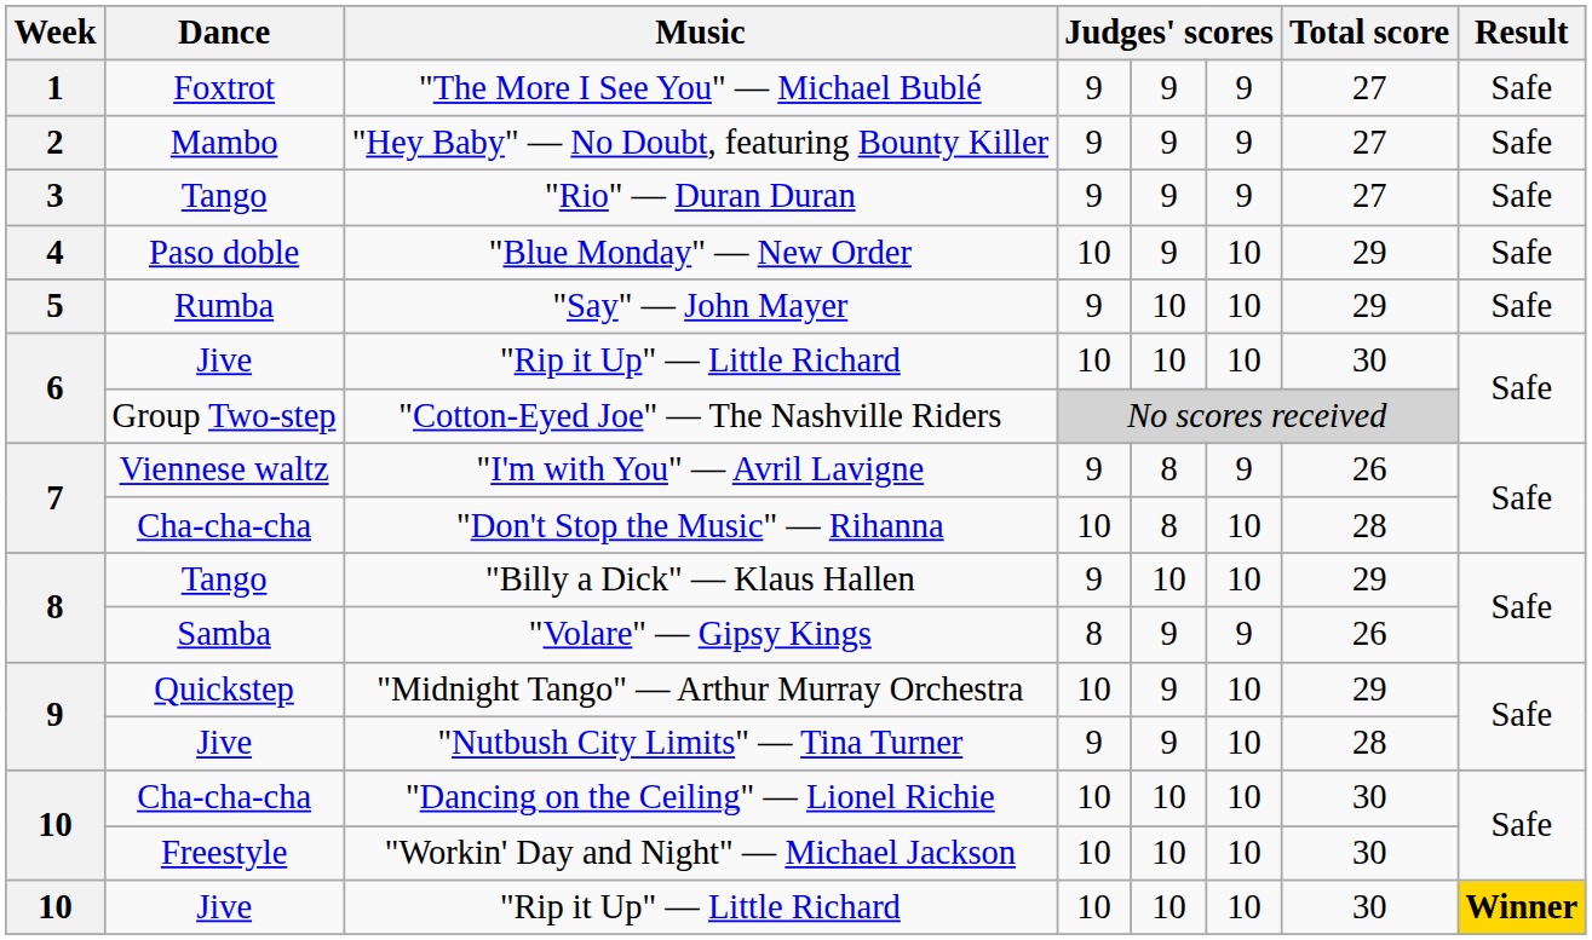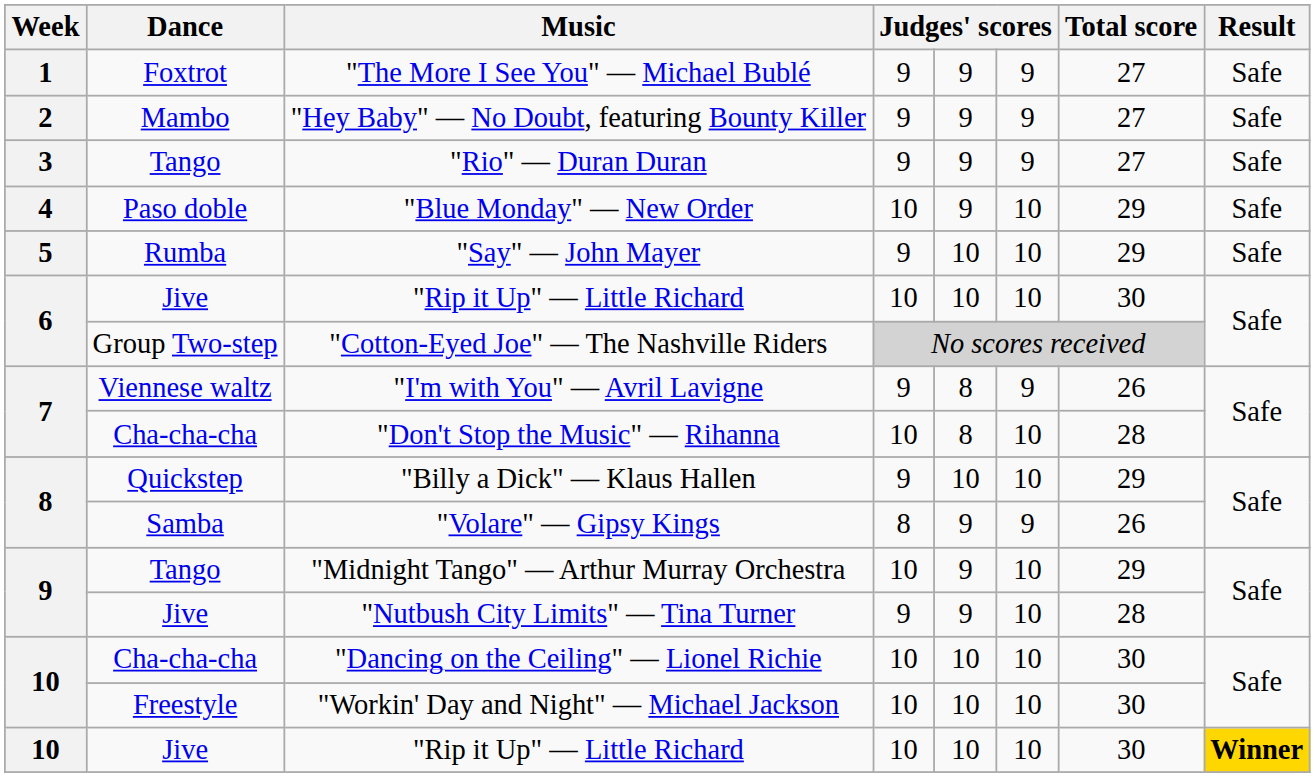 <table class="wikitable unsortable" style="text-align:center;">
 <tr>
 <th scope="col">Week</th>
 <th scope="col">Dance</th>
 <th scope="col">Music</th>
 <th scope="col" colspan="3">Judges' scores</th>
 <th>Total score</th>
 <th scope="col">Result</th>
 </tr>
 <tr>
 <th scope="row">1</th>
 <td><a href='#'>Foxtrot</a></td>
 <td>"<a href='#'>The More I See You</a>" — <a href='#'>Michael Bublé</a></td>
 <td>9</td>
 <td>9</td>
 <td>9</td>
 <td>27</td>
 <td>Safe</td>
 </tr>
 <tr>
 <th scope="row">2</th>
 <td><a href='#'>Mambo</a></td>
 <td>"<a href='#'>Hey Baby</a>" — <a href='#'>No Doubt</a>, featuring <a href='#'>Bounty Killer</a></td>
 <td>9</td>
 <td>9</td>
 <td>9</td>
 <td>27</td>
 <td>Safe</td>
 </tr>
 <tr>
 <th scope="row">3</th>
 <td><a href='#'>Tango</a></td>
 <td>"<a href='#'>Rio</a>" — <a href='#'>Duran Duran</a></td>
 <td>9</td>
 <td>9</td>
 <td>9</td>
 <td>27</td>
 <td>Safe</td>
 </tr>
 <tr>
 <th scope="row">4</th>
 <td><a href='#'>Paso doble</a></td>
 <td>"<a href='#'>Blue Monday</a>" — <a href='#'>New Order</a></td>
 <td>10</td>
 <td>9</td>
 <td>10</td>
 <td>29</td>
 <td>Safe</td>
 </tr>
 <tr>
 <th scope="row">5</th>
 <td><a href='#'>Rumba</a></td>
 <td>"<a href='#'>Say</a>" — <a href='#'>John Mayer</a></td>
 <td>9</td>
 <td>10</td>
 <td>10</td>
 <td>29</td>
 <td>Safe</td>
 </tr>
 <tr>
 <th rowspan="2" scope="row">6</th>
 <td><a href='#'>Jive</a></td>
 <td>"<a href='#'>Rip it Up</a>" — <a href='#'>Little Richard</a></td>
 <td>10</td>
 <td>10</td>
 <td>10</td>
 <td>30</td>
 <td rowspan="2">Safe</td>
 </tr>
 <tr>
 <td>Group <a href='#'>Two-step</a></td>
 <td>"<a href='#'>Cotton-Eyed Joe</a>" — The Nashville Riders</td>
 <td colspan="4" bgcolor="lightgray"><em>No scores received</em></td>
 </tr>
 <tr>
 <th rowspan="2" scope="row">7</th>
 <td><a href='#'>Viennese waltz</a></td>
 <td>"<a href='#'>I'm with You</a>" — <a href='#'>Avril Lavigne</a></td>
 <td>9</td>
 <td>8</td>
 <td>9</td>
 <td>26</td>
 <td rowspan="2">Safe</td>
 </tr>
 <tr>
 <td><a href='#'>Cha-cha-cha</a></td>
 <td>"<a href='#'>Don't Stop the Music</a>" — <a href='#'>Rihanna</a></td>
 <td>10</td>
 <td>8</td>
 <td>10</td>
 <td>28</td>
 </tr>
 <tr>
 <th rowspan="2" scope="row">8</th>
-<td><a href='#'>Tango</a></td>
+<td><a href='#'>Quickstep</a></td>
 <td>"Billy a Dick" — Klaus Hallen</td>
 <td>9</td>
 <td>10</td>
 <td>10</td>
 <td>29</td>
 <td rowspan="2">Safe</td>
 </tr>
 <tr>
 <td><a href='#'>Samba</a></td>
 <td>"<a href='#'>Volare</a>" — <a href='#'>Gipsy Kings</a></td>
 <td>8</td>
 <td>9</td>
 <td>9</td>
 <td>26</td>
 </tr>
 <tr>
 <th rowspan="2" scope="row">9</th>
-<td><a href='#'>Quickstep</a></td>
+<td><a href='#'>Tango</a></td>
 <td>"Midnight Tango" — Arthur Murray Orchestra</td>
 <td>10</td>
 <td>9</td>
 <td>10</td>
 <td>29</td>
 <td rowspan="2">Safe</td>
 </tr>
 <tr>
 <td><a href='#'>Jive</a></td>
 <td>"<a href='#'>Nutbush City Limits</a>" — <a href='#'>Tina Turner</a></td>
 <td>9</td>
 <td>9</td>
 <td>10</td>
 <td>28</td>
 </tr>
 <tr>
 <th rowspan="2" scope="row">10<br></th>
 <td><a href='#'>Cha-cha-cha</a></td>
 <td>"<a href='#'>Dancing on the Ceiling</a>" — <a href='#'>Lionel Richie</a></td>
 <td>10</td>
 <td>10</td>
 <td>10</td>
 <td>30</td>
 <td rowspan="2">Safe</td>
 </tr>
 <tr>
 <td><a href='#'>Freestyle</a></td>
 <td>"Workin' Day and Night" — <a href='#'>Michael Jackson</a></td>
 <td>10</td>
 <td>10</td>
 <td>10</td>
 <td>30</td>
 </tr>
 <tr>
 <th>10<br></th>
 <td><a href='#'>Jive</a></td>
 <td>"Rip it Up" — <a href='#'>Little Richard</a></td>
 <td>10</td>
 <td>10</td>
 <td>10</td>
 <td>30</td>
 <td bgcolor="gold"><strong>Winner</strong></td>
 </tr>
 </table>
